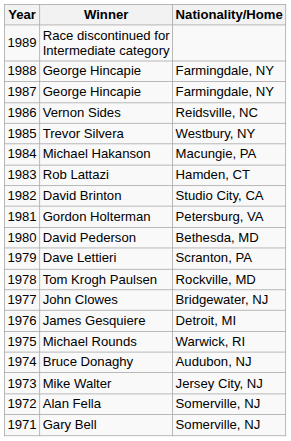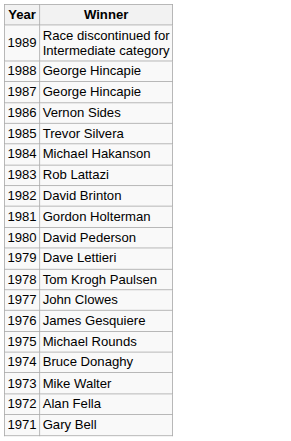 <table class="wikitable">
 <tr>
 <th>Year</th>
 <th>Winner</th>
-<th>Nationality/Home</th>
 </tr>
 <tr>
 <td>1989</td>
 <td>Race discontinued for<br>Intermediate category</td>
-<td></td>
 </tr>
 <tr>
 <td>1988</td>
 <td>George Hincapie</td>
-<td>Farmingdale, NY</td>
 </tr>
 <tr>
 <td>1987</td>
 <td>George Hincapie</td>
-<td>Farmingdale, NY</td>
 </tr>
 <tr>
 <td>1986</td>
 <td>Vernon Sides</td>
-<td>Reidsville, NC</td>
 </tr>
 <tr>
 <td>1985</td>
 <td>Trevor Silvera</td>
-<td>Westbury, NY</td>
 </tr>
 <tr>
 <td>1984</td>
 <td>Michael Hakanson</td>
-<td>Macungie, PA</td>
 </tr>
 <tr>
 <td>1983</td>
 <td>Rob Lattazi</td>
-<td>Hamden, CT</td>
 </tr>
 <tr>
 <td>1982</td>
 <td>David Brinton</td>
-<td>Studio City, CA</td>
 </tr>
 <tr>
 <td>1981</td>
 <td>Gordon Holterman</td>
-<td>Petersburg, VA</td>
 </tr>
 <tr>
 <td>1980</td>
 <td>David Pederson</td>
-<td>Bethesda, MD</td>
 </tr>
 <tr>
 <td>1979</td>
 <td>Dave Lettieri</td>
-<td>Scranton, PA</td>
 </tr>
 <tr>
 <td>1978</td>
 <td>Tom Krogh Paulsen</td>
-<td>Rockville, MD</td>
 </tr>
 <tr>
 <td>1977</td>
 <td>John Clowes</td>
-<td>Bridgewater, NJ</td>
 </tr>
 <tr>
 <td>1976</td>
 <td>James Gesquiere</td>
-<td>Detroit, MI</td>
 </tr>
 <tr>
 <td>1975</td>
 <td>Michael Rounds</td>
-<td>Warwick, RI</td>
 </tr>
 <tr>
 <td>1974</td>
 <td>Bruce Donaghy</td>
-<td>Audubon, NJ</td>
 </tr>
 <tr>
 <td>1973</td>
 <td>Mike Walter</td>
-<td>Jersey City, NJ</td>
 </tr>
 <tr>
 <td>1972</td>
 <td>Alan Fella</td>
-<td>Somerville, NJ</td>
 </tr>
 <tr>
 <td>1971</td>
 <td>Gary Bell</td>
-<td>Somerville, NJ</td>
 </tr>
 </table>
